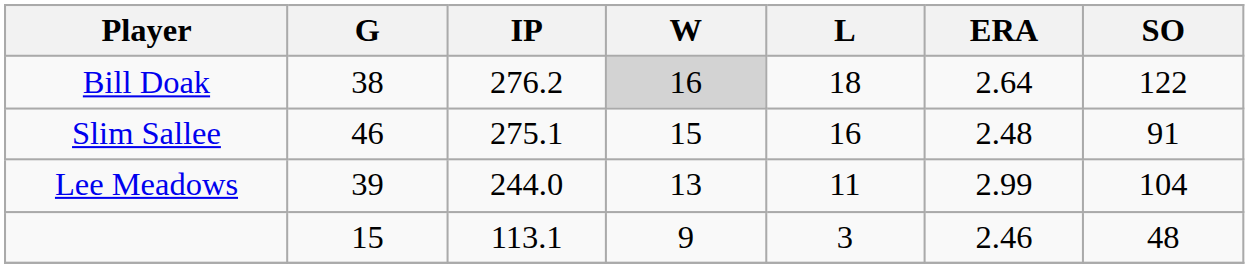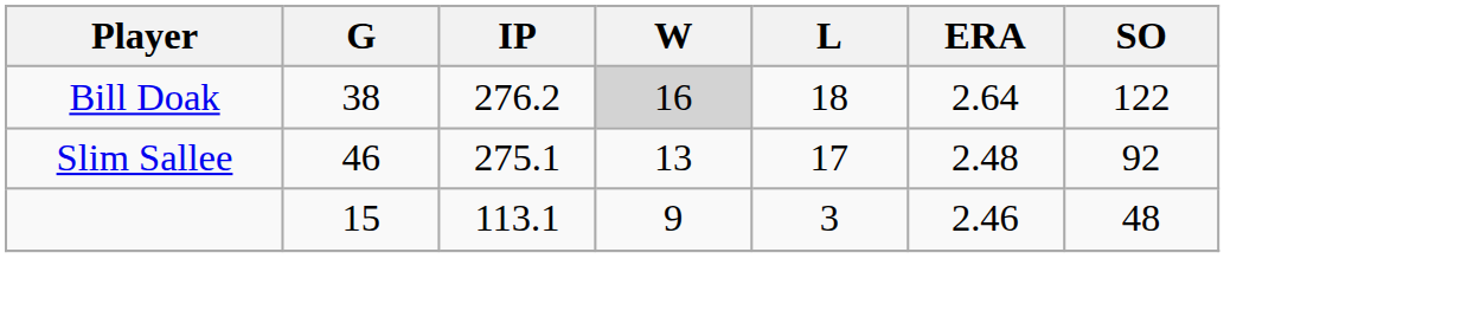 <table class="wikitable sortable">
 <tr>
 <th bgcolor="#DDDDFF" width="16%">Player</th>
 <th bgcolor="#DDDDFF" width="9%">G</th>
 <th bgcolor="#DDDDFF" width="9%">IP</th>
 <th bgcolor="#DDDDFF" width="9%">W</th>
 <th bgcolor="#DDDDFF" width="9%">L</th>
 <th bgcolor="#DDDDFF" width="9%">ERA</th>
 <th bgcolor="#DDDDFF" width="9%">SO</th>
 </tr>
 <tr align="center">
 <td><a href='#'>Bill Doak</a></td>
 <td>38</td>
 <td>276.2</td>
 <td style="background: lightgrey;">16</td>
 <td>18</td>
 <td>2.64</td>
 <td>122</td>
 </tr>
 <tr align=center>
 <td><a href='#'>Slim Sallee</a></td>
 <td>46</td>
 <td>275.1</td>
-<td>15</td>
-<td>16</td>
+<td>13</td>
+<td>17</td>
 <td>2.48</td>
-<td>91</td>
-</tr>
-<tr align=center>
-<td><a href='#'>Lee Meadows</a></td>
-<td>39</td>
-<td>244.0</td>
-<td>13</td>
-<td>11</td>
-<td>2.99</td>
-<td>104</td>
+<td>92</td>
 </tr>
 <tr align=center>
 <td></td>
 <td>15</td>
 <td>113.1</td>
 <td>9</td>
 <td>3</td>
 <td>2.46</td>
 <td>48</td>
 </tr>
 <tr align="center">
 </tr>
 </table>
